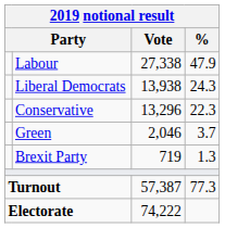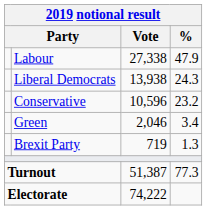 <table class="wikitable">
 <tr>
 <th colspan="4"><a href='#'>2019</a> <a href='#'>notional result</a></th>
 </tr>
 <tr>
 <th bgcolor="#DDDDFF" width="130px" colspan="2">Party</th>
 <th bgcolor="#DDDDFF" width="50px">Vote</th>
 <th bgcolor="#DDDDFF" width="30px">%</th>
 </tr>
 <tr>
 <td></td>
 <td><a href='#'>Labour</a></td>
 <td align=right>27,338</td>
 <td align=right>47.9</td>
 </tr>
 <tr>
 <td></td>
 <td><a href='#'>Liberal Democrats</a></td>
 <td align=right>13,938</td>
 <td align=right>24.3</td>
 </tr>
 <tr>
 <td></td>
 <td><a href='#'>Conservative</a></td>
-<td align=right>13,296</td>
-<td align=right>22.3</td>
+<td align=right>10,596</td>
+<td align=right>23.2</td>
 </tr>
 <tr>
 <td></td>
 <td><a href='#'>Green</a></td>
 <td align=right>2,046</td>
-<td align=right>3.7</td>
+<td align=right>3.4</td>
 </tr>
 <tr>
 <td></td>
 <td><a href='#'>Brexit Party</a></td>
 <td align=right>719</td>
 <td align=right>1.3</td>
 </tr>
 <tr>
 <td colspan="4" bgcolor="#EAECF0"></td>
 </tr>
 <tr>
 <td colspan="2"><strong>Turnout</strong></td>
-<td align=right>57,387</td>
+<td align=right>51,387</td>
 <td align=right>77.3</td>
 </tr>
 <tr>
 <td colspan="2"><strong>Electorate</strong></td>
 <td align=right>74,222</td>
 </tr>
 </table>
